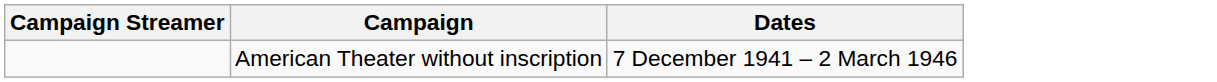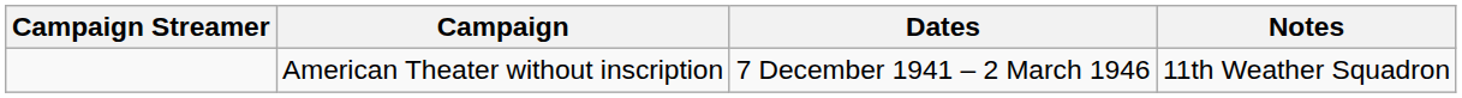 <table class="wikitable">
 <tr style="background:#efefef;">
 <th>Campaign Streamer</th>
 <th>Campaign</th>
 <th>Dates</th>
+<th>Notes</th>
 </tr>
 <tr>
 <td></td>
 <td>American Theater without inscription</td>
 <td>7 December 1941 – 2 March 1946</td>
+<td>11th Weather Squadron</td>
 </tr>
 </table>
